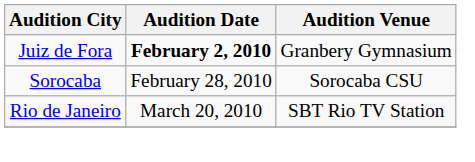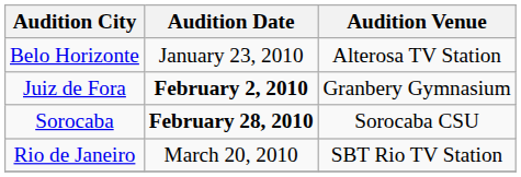 <table class=wikitable style=text-align:center;>
 <tr>
 <th>Audition City</th>
 <th>Audition Date</th>
 <th>Audition Venue</th>
+</tr>
+<tr>
+<td><a href='#'>Belo Horizonte</a></td>
+<td>January 23, 2010</td>
+<td>Alterosa TV Station</td>
 </tr>
 <tr>
 <td><a href='#'>Juiz de Fora</a></td>
 <td><strong>February 2, 2010</strong></td>
 <td>Granbery Gymnasium</td>
 </tr>
 <tr>
 <td><a href='#'>Sorocaba</a></td>
-<td>February 28, 2010</td>
+<td><strong>February 28, 2010</strong></td>
 <td>Sorocaba CSU</td>
 </tr>
 <tr>
 <td><a href='#'>Rio de Janeiro</a></td>
 <td>March 20, 2010</td>
 <td>SBT Rio TV Station</td>
 </tr>
 <tr>
 </tr>
 </table>
